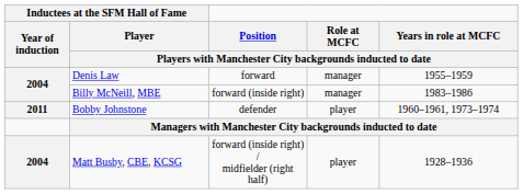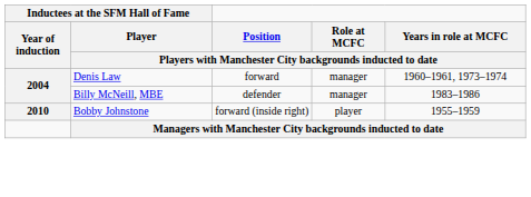 <table class="wikitable collapsible collapsed" style="text-align:center">
 <tr>
 <th colspan="2" style="width:194px;">Inductees at the SFM Hall of Fame</th>
 </tr>
 <tr>
 <th rowspan="2" style="width:70px;">Year of induction</th>
 <th style="width:200px;">Player</th>
 <th style="width:140px;"><a href='#'>Position</a></th>
 <th style="width:100px;">Role at MCFC</th>
 <th style="width:200px;">Years in role at MCFC</th>
 </tr>
 <tr>
 <th colspan="4">Players with Manchester City backgrounds inducted to date</th>
 </tr>
 <tr>
 <th rowspan="2">2004</th>
 <td style="text-align:left;"> <a href='#'>Denis Law</a></td>
 <td>forward</td>
 <td>manager</td>
-<td>1955–1959</td>
+<td>1960–1961, 1973–1974</td>
 </tr>
 <tr>
 <td style="text-align:left;"> <a href='#'>Billy McNeill</a>, <a href='#'>MBE</a></td>
-<td>forward (inside right)</td>
+<td>defender</td>
 <td>manager</td>
 <td>1983–1986</td>
 </tr>
 <tr>
-<th>2011</th>
+<th>2010</th>
 <td style="text-align:left;"> <a href='#'>Bobby Johnstone</a></td>
-<td>defender</td>
+<td>forward (inside right)</td>
 <td>player</td>
-<td>1960–1961, 1973–1974</td>
+<td>1955–1959</td>
 </tr>
 <tr>
 <td style="width:90px;"></td>
 <th colspan="4">Managers with Manchester City backgrounds inducted to date</th>
 </tr>
-<tr>
-<th>2004</th>
-<td style="text-align:left;"> <a href='#'>Matt Busby</a>, <a href='#'>CBE</a>, <a href='#'>KCSG</a></td>
-<td>forward (inside right) / <br> midfielder (right half)</td>
-<td>player</td>
-<td>1928–1936</td>
-</tr>
 </table>
